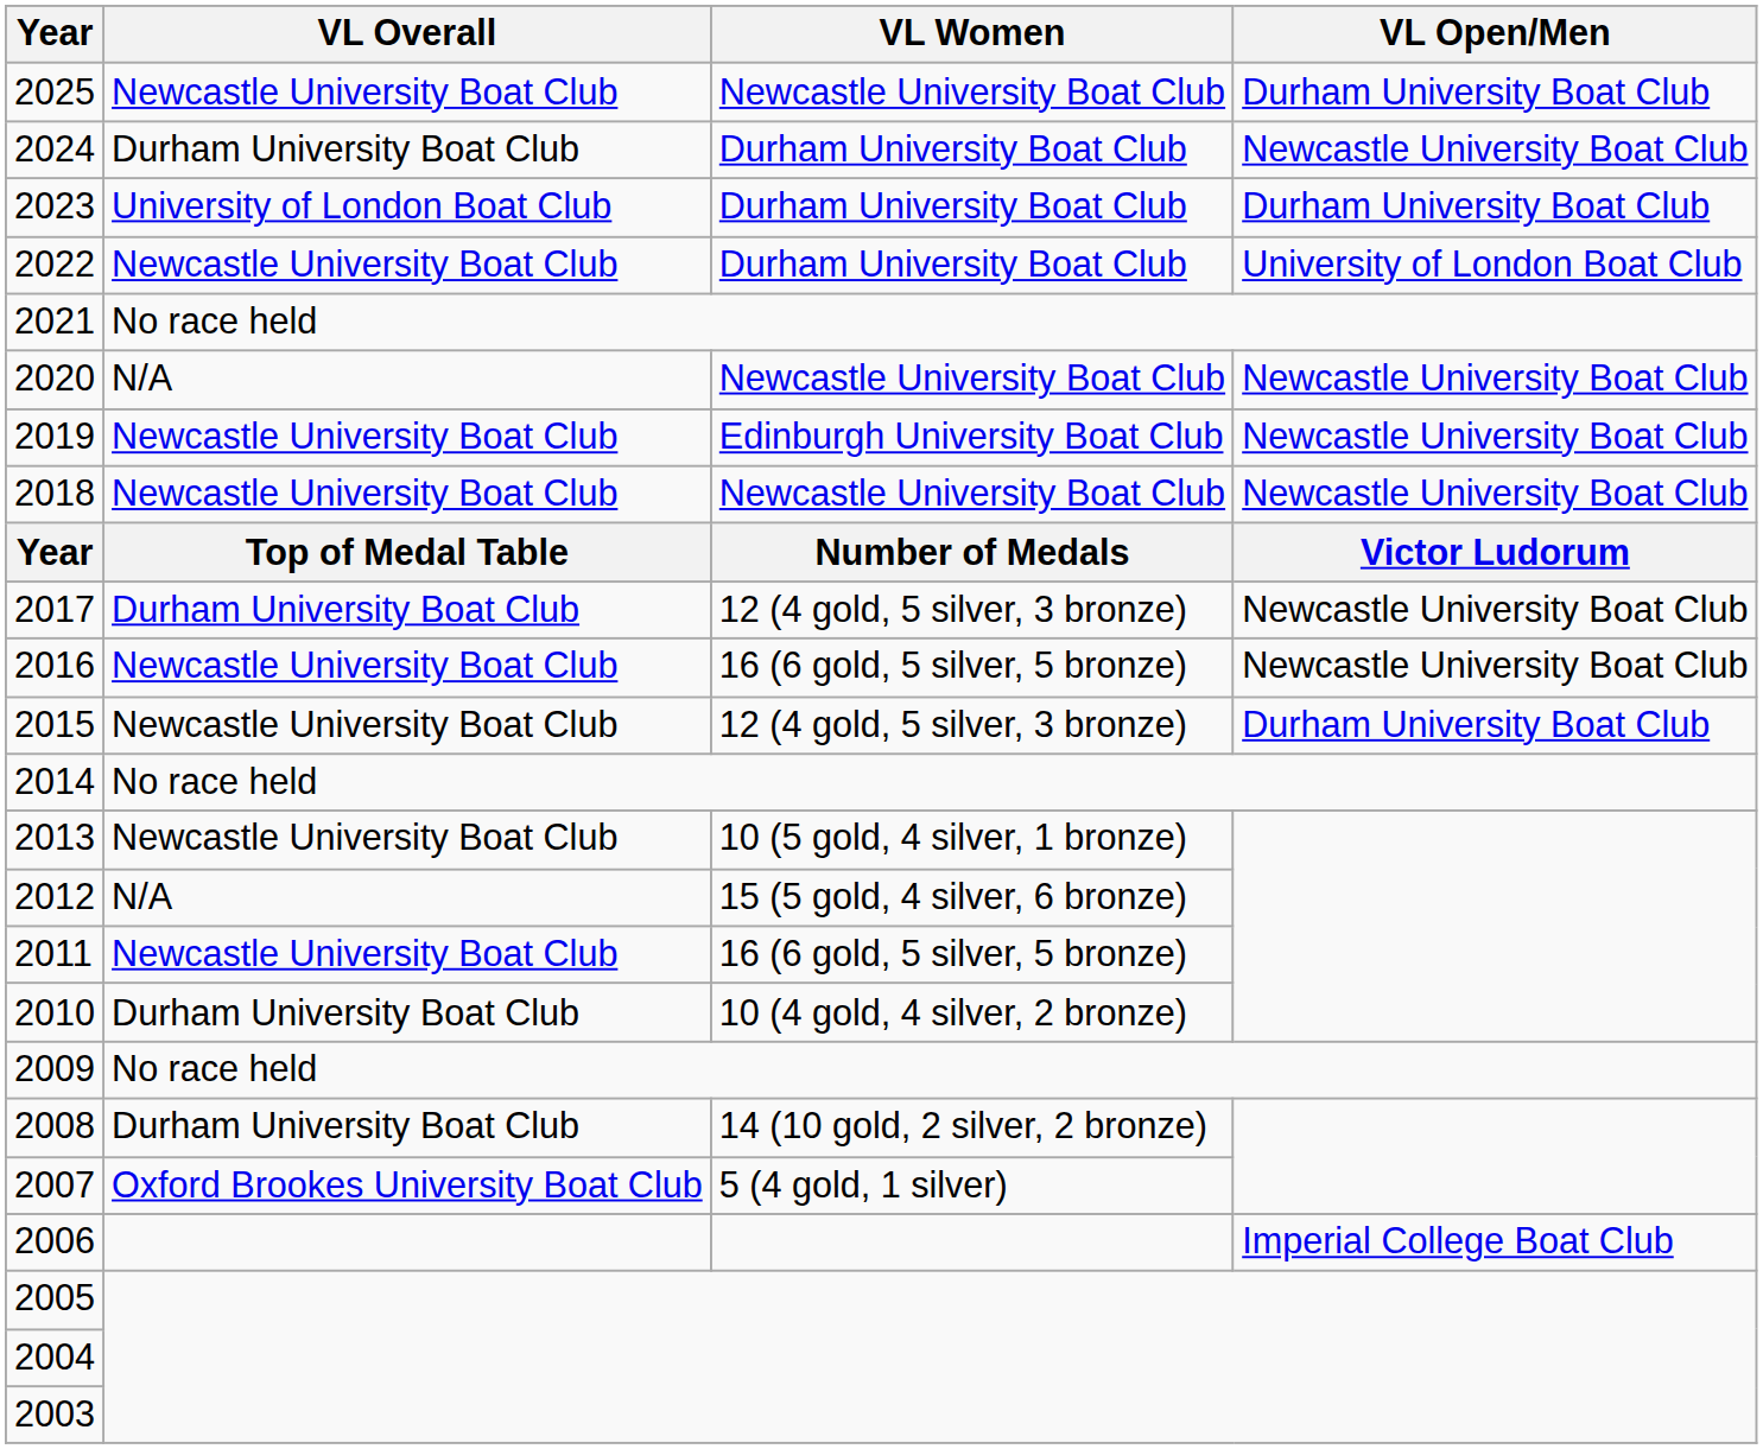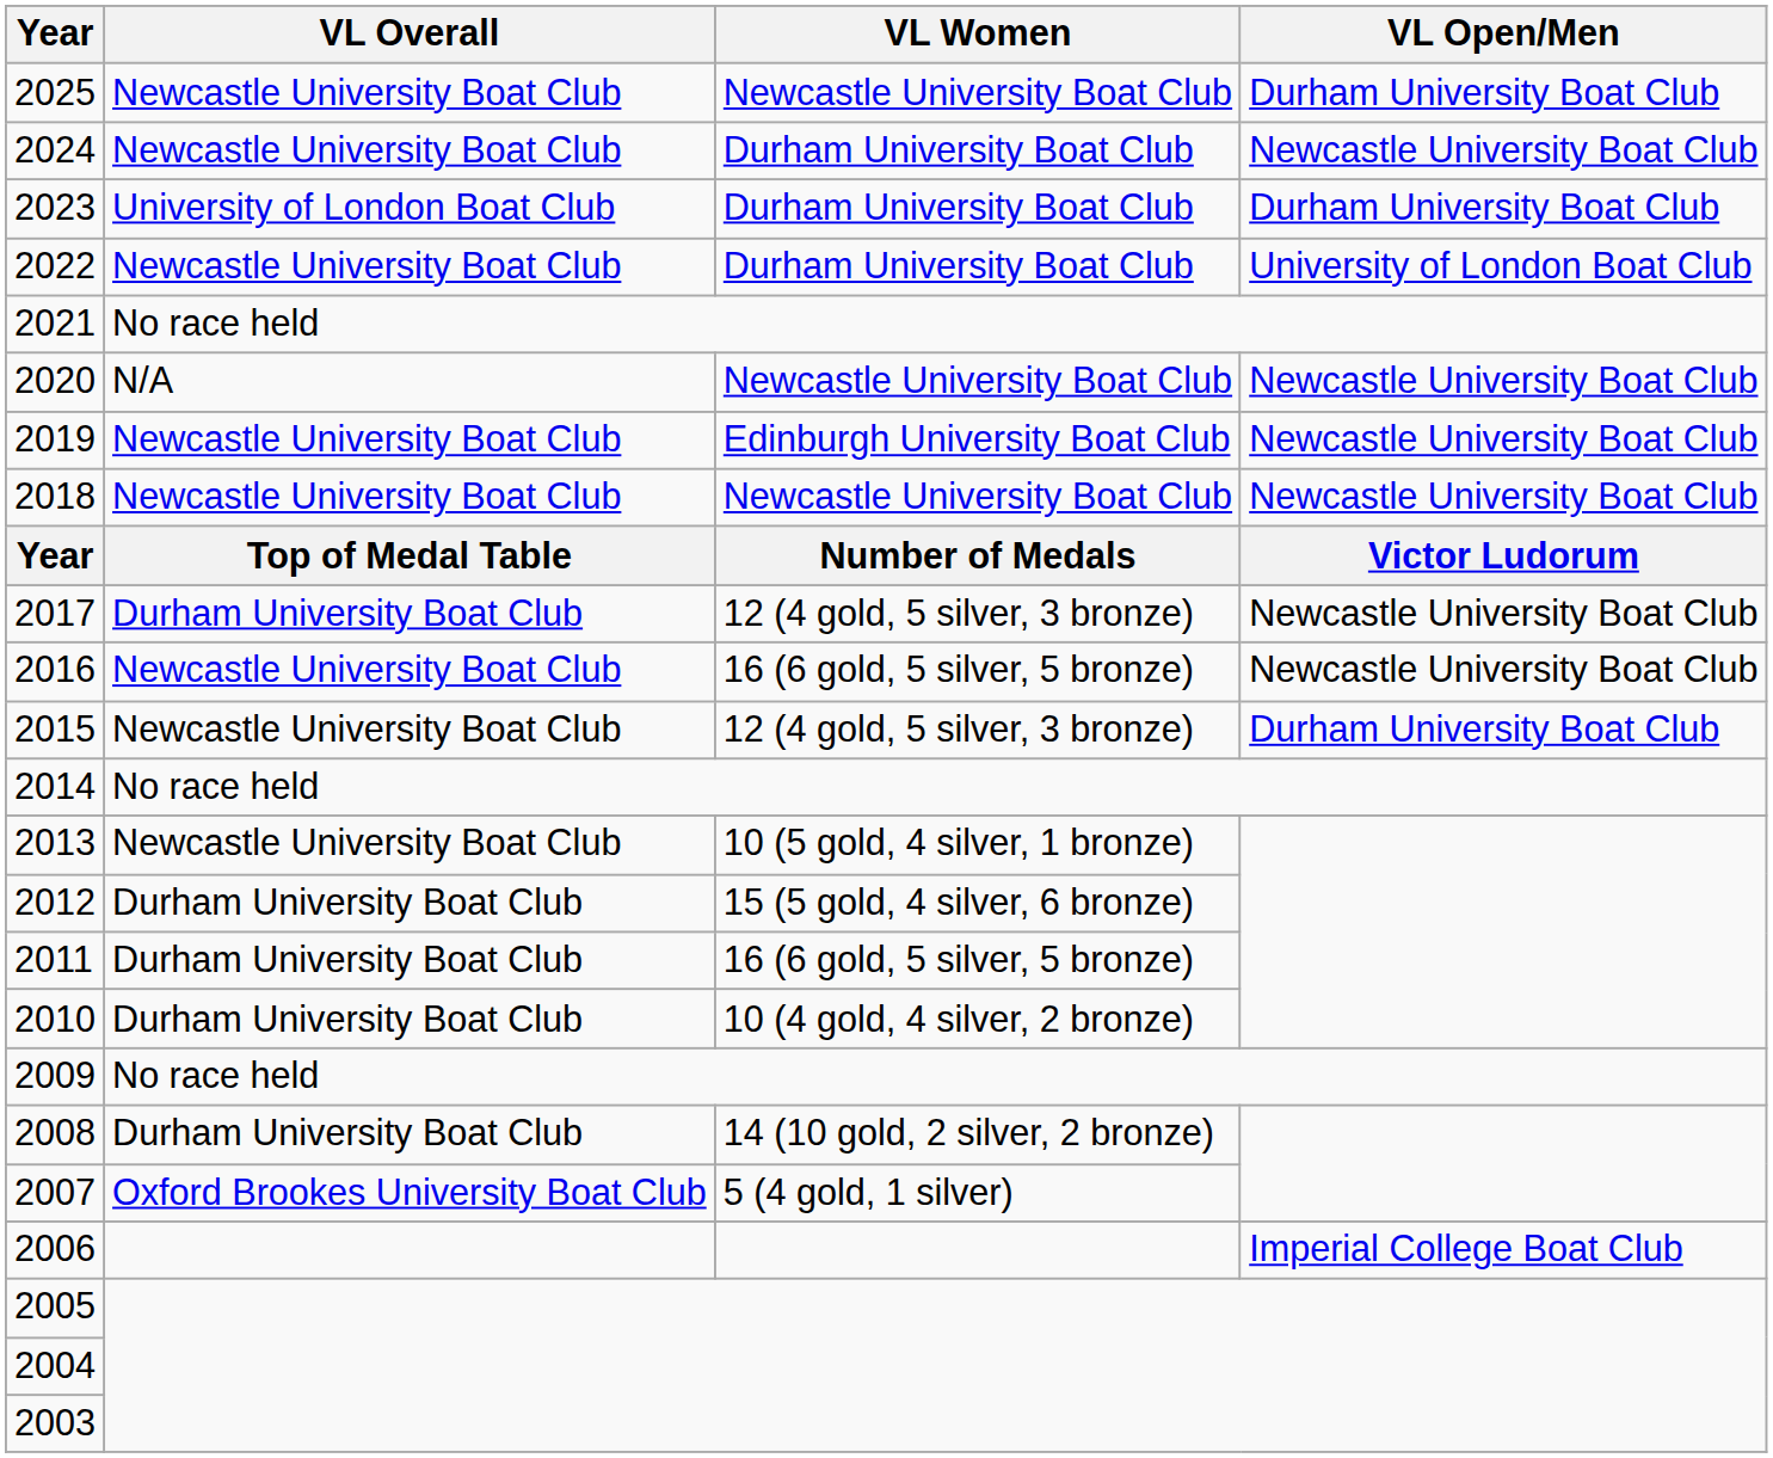 <table class="wikitable sortable">
 <tr>
 <th>Year</th>
 <th>VL Overall</th>
 <th>VL Women</th>
 <th>VL Open/Men</th>
 </tr>
 <tr>
 <td>2025</td>
 <td><a href='#'>Newcastle University Boat Club</a></td>
 <td><a href='#'>Newcastle University Boat Club</a></td>
 <td><a href='#'>Durham University Boat Club</a></td>
 </tr>
 <tr>
 <td>2024</td>
-<td>Durham University Boat Club</td>
+<td><a href='#'>Newcastle University Boat Club</a></td>
 <td><a href='#'>Durham University Boat Club</a></td>
 <td><a href='#'>Newcastle University Boat Club</a></td>
 </tr>
 <tr>
 <td>2023</td>
 <td><a href='#'>University of London Boat Club</a></td>
 <td><a href='#'>Durham University Boat Club</a></td>
 <td><a href='#'>Durham University Boat Club</a></td>
 </tr>
 <tr>
 <td>2022</td>
 <td><a href='#'>Newcastle University Boat Club</a></td>
 <td><a href='#'>Durham University Boat Club</a></td>
 <td><a href='#'>University of London Boat Club</a></td>
 </tr>
 <tr>
 <td>2021</td>
 <td colspan=3>No race held</td>
 </tr>
 <tr>
 <td>2020</td>
 <td>N/A</td>
 <td><a href='#'>Newcastle University Boat Club</a></td>
 <td><a href='#'>Newcastle University Boat Club</a></td>
 </tr>
 <tr>
 <td>2019</td>
 <td><a href='#'>Newcastle University Boat Club</a></td>
 <td><a href='#'>Edinburgh University Boat Club</a></td>
 <td><a href='#'>Newcastle University Boat Club</a></td>
 </tr>
 <tr>
 <td>2018</td>
 <td><a href='#'>Newcastle University Boat Club</a></td>
 <td><a href='#'>Newcastle University Boat Club</a></td>
 <td><a href='#'>Newcastle University Boat Club</a></td>
 </tr>
 <tr>
 <th>Year</th>
 <th>Top of Medal Table</th>
 <th>Number of Medals</th>
 <th><a href='#'>Victor Ludorum</a></th>
 </tr>
 <tr>
 <td>2017</td>
 <td><a href='#'>Durham University Boat Club</a></td>
 <td>12 (4 gold, 5 silver, 3 bronze)</td>
 <td>Newcastle University Boat Club</td>
 </tr>
 <tr>
 <td>2016</td>
 <td><a href='#'>Newcastle University Boat Club</a></td>
 <td>16 (6 gold, 5 silver, 5 bronze)</td>
 <td>Newcastle University Boat Club</td>
 </tr>
 <tr>
 <td>2015</td>
 <td>Newcastle University Boat Club</td>
 <td>12 (4 gold, 5 silver, 3 bronze)</td>
 <td><a href='#'>Durham University Boat Club</a></td>
 </tr>
 <tr>
 <td>2014</td>
 <td colspan=3>No race held</td>
 </tr>
 <tr>
 <td>2013</td>
 <td>Newcastle University Boat Club</td>
 <td>10 (5 gold, 4 silver, 1 bronze)</td>
 </tr>
 <tr>
 <td>2012</td>
-<td>N/A</td>
+<td>Durham University Boat Club</td>
 <td>15 (5 gold, 4 silver, 6 bronze)</td>
 </tr>
 <tr>
 <td>2011</td>
-<td><a href='#'>Newcastle University Boat Club</a></td>
+<td>Durham University Boat Club</td>
 <td>16 (6 gold, 5 silver, 5 bronze)</td>
 </tr>
 <tr>
 <td>2010</td>
 <td>Durham University Boat Club</td>
 <td>10 (4 gold, 4 silver, 2 bronze)</td>
 </tr>
 <tr>
 <td>2009</td>
 <td colspan=3>No race held</td>
 </tr>
 <tr>
 <td>2008</td>
 <td>Durham University Boat Club</td>
 <td>14 (10 gold, 2 silver, 2 bronze)</td>
 </tr>
 <tr>
 <td>2007</td>
 <td><a href='#'>Oxford Brookes University Boat Club</a></td>
 <td>5 (4 gold, 1 silver)</td>
 </tr>
 <tr>
 <td>2006</td>
 <td></td>
 <td></td>
 <td><a href='#'>Imperial College Boat Club</a></td>
 </tr>
 <tr>
 <td>2005</td>
 </tr>
 <tr>
 <td>2004</td>
 </tr>
 <tr>
 <td>2003</td>
 </tr>
 </table>
